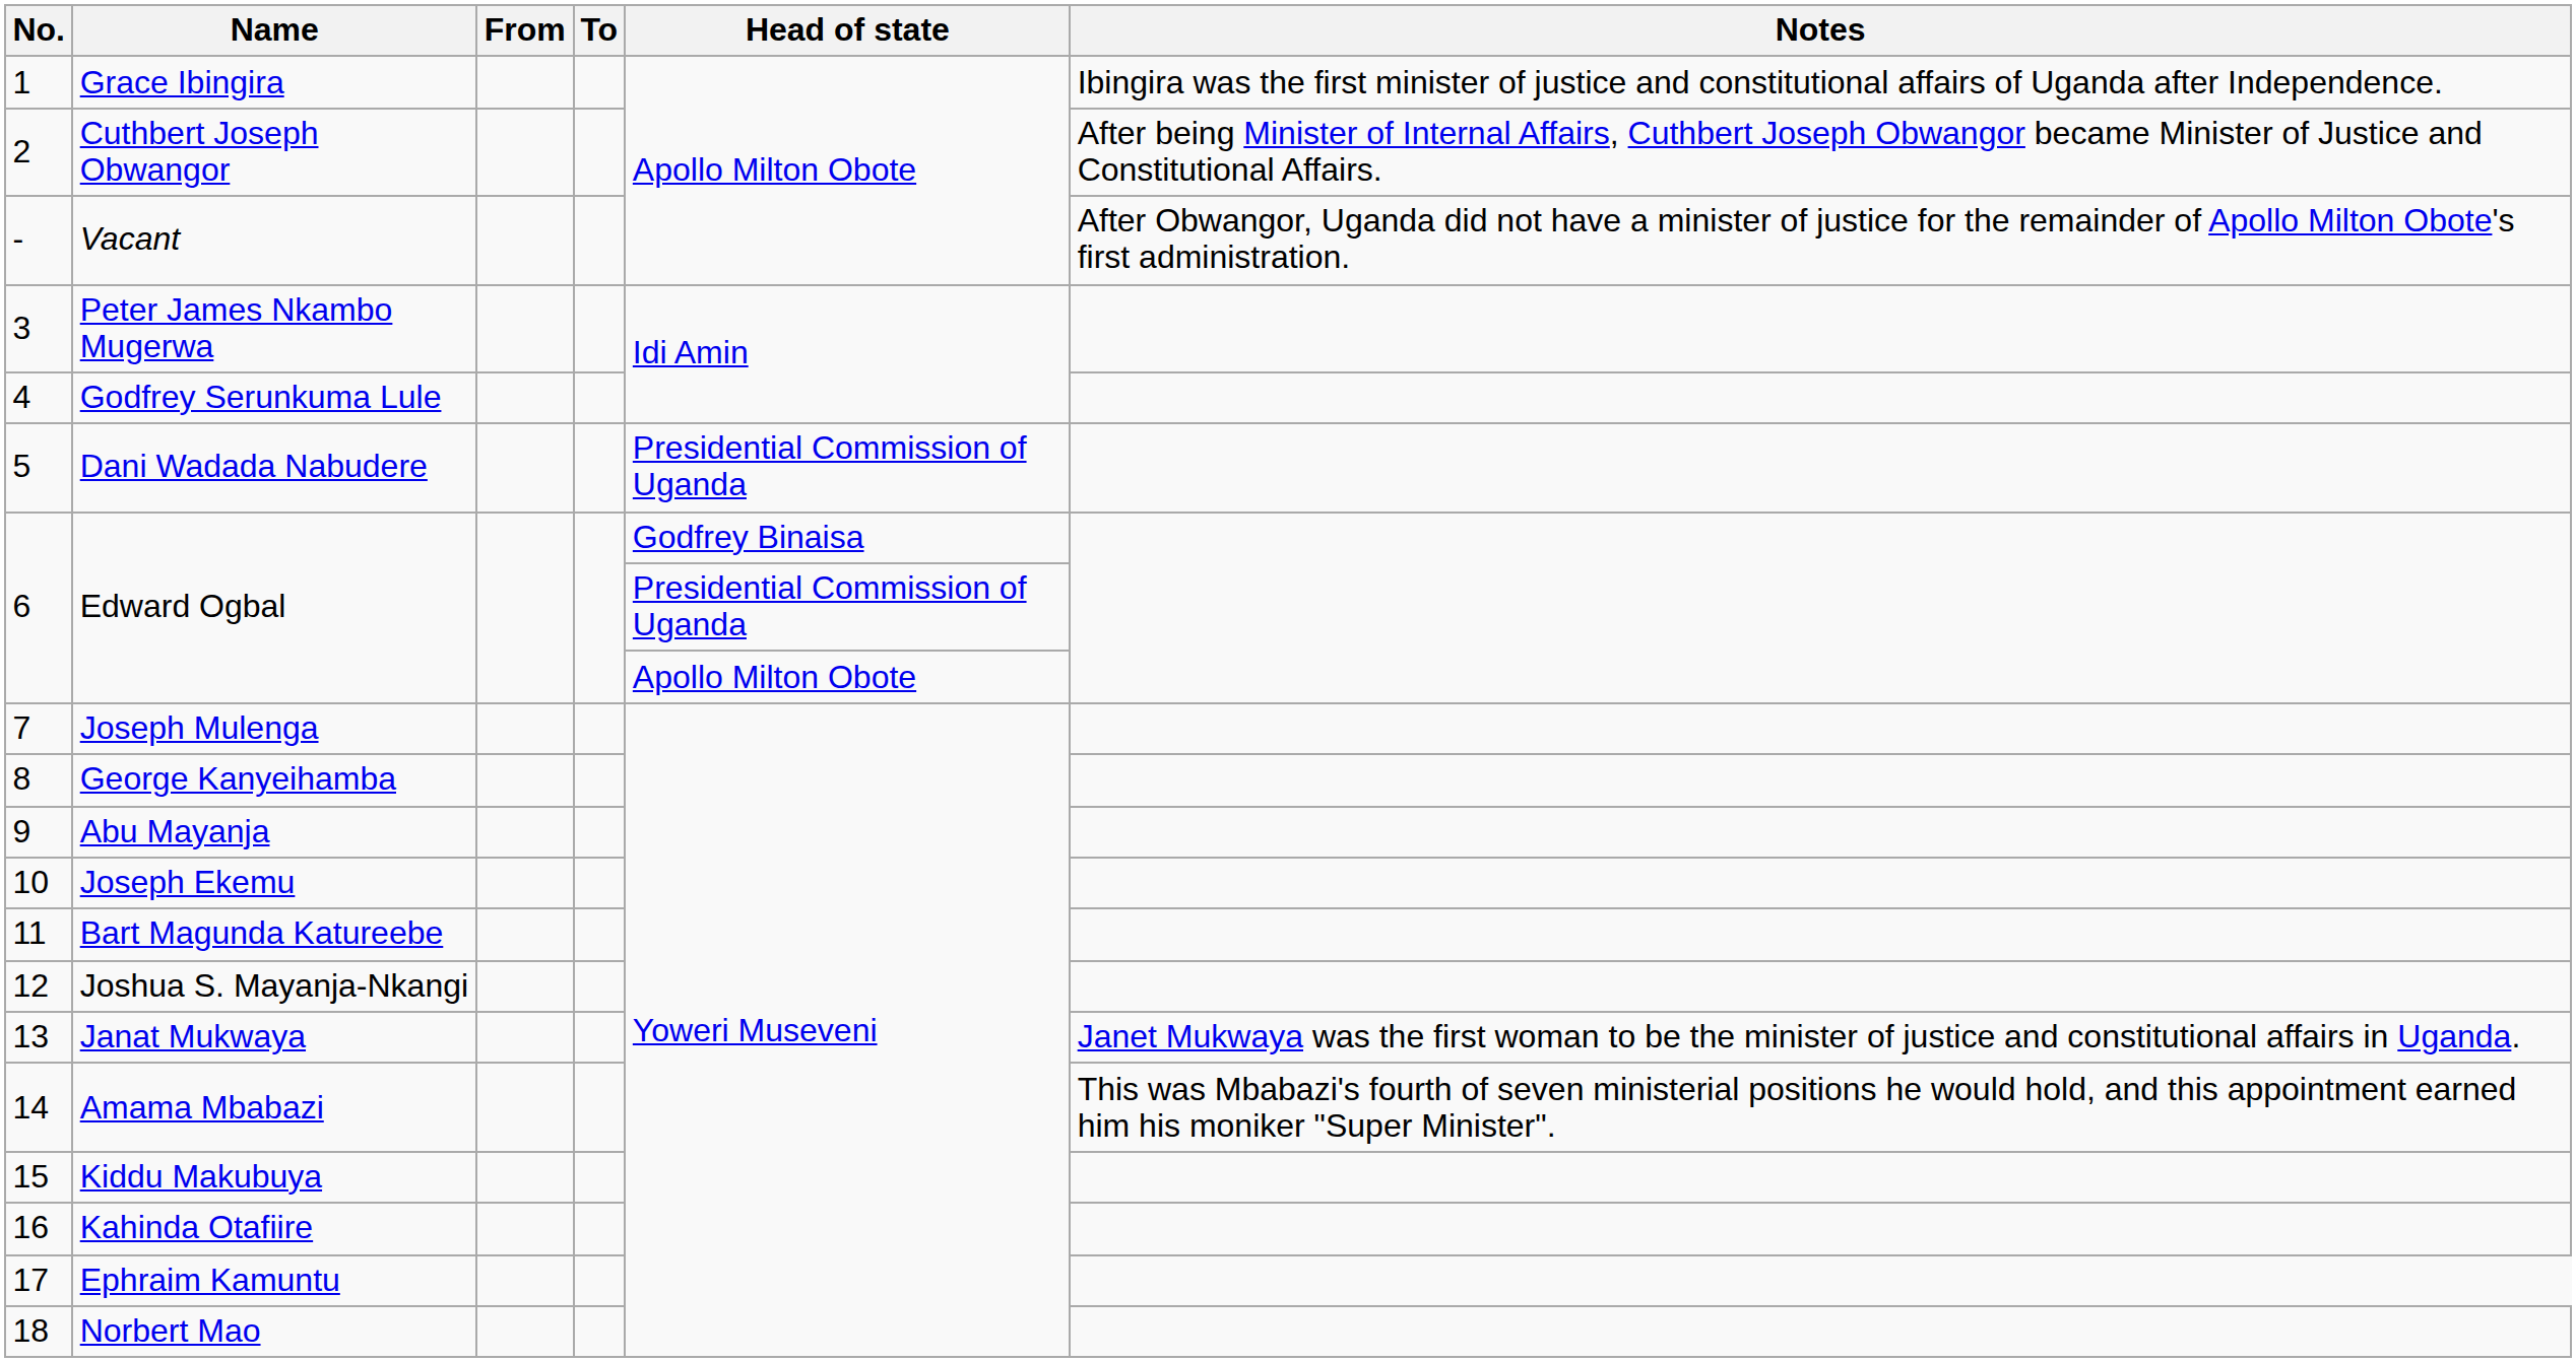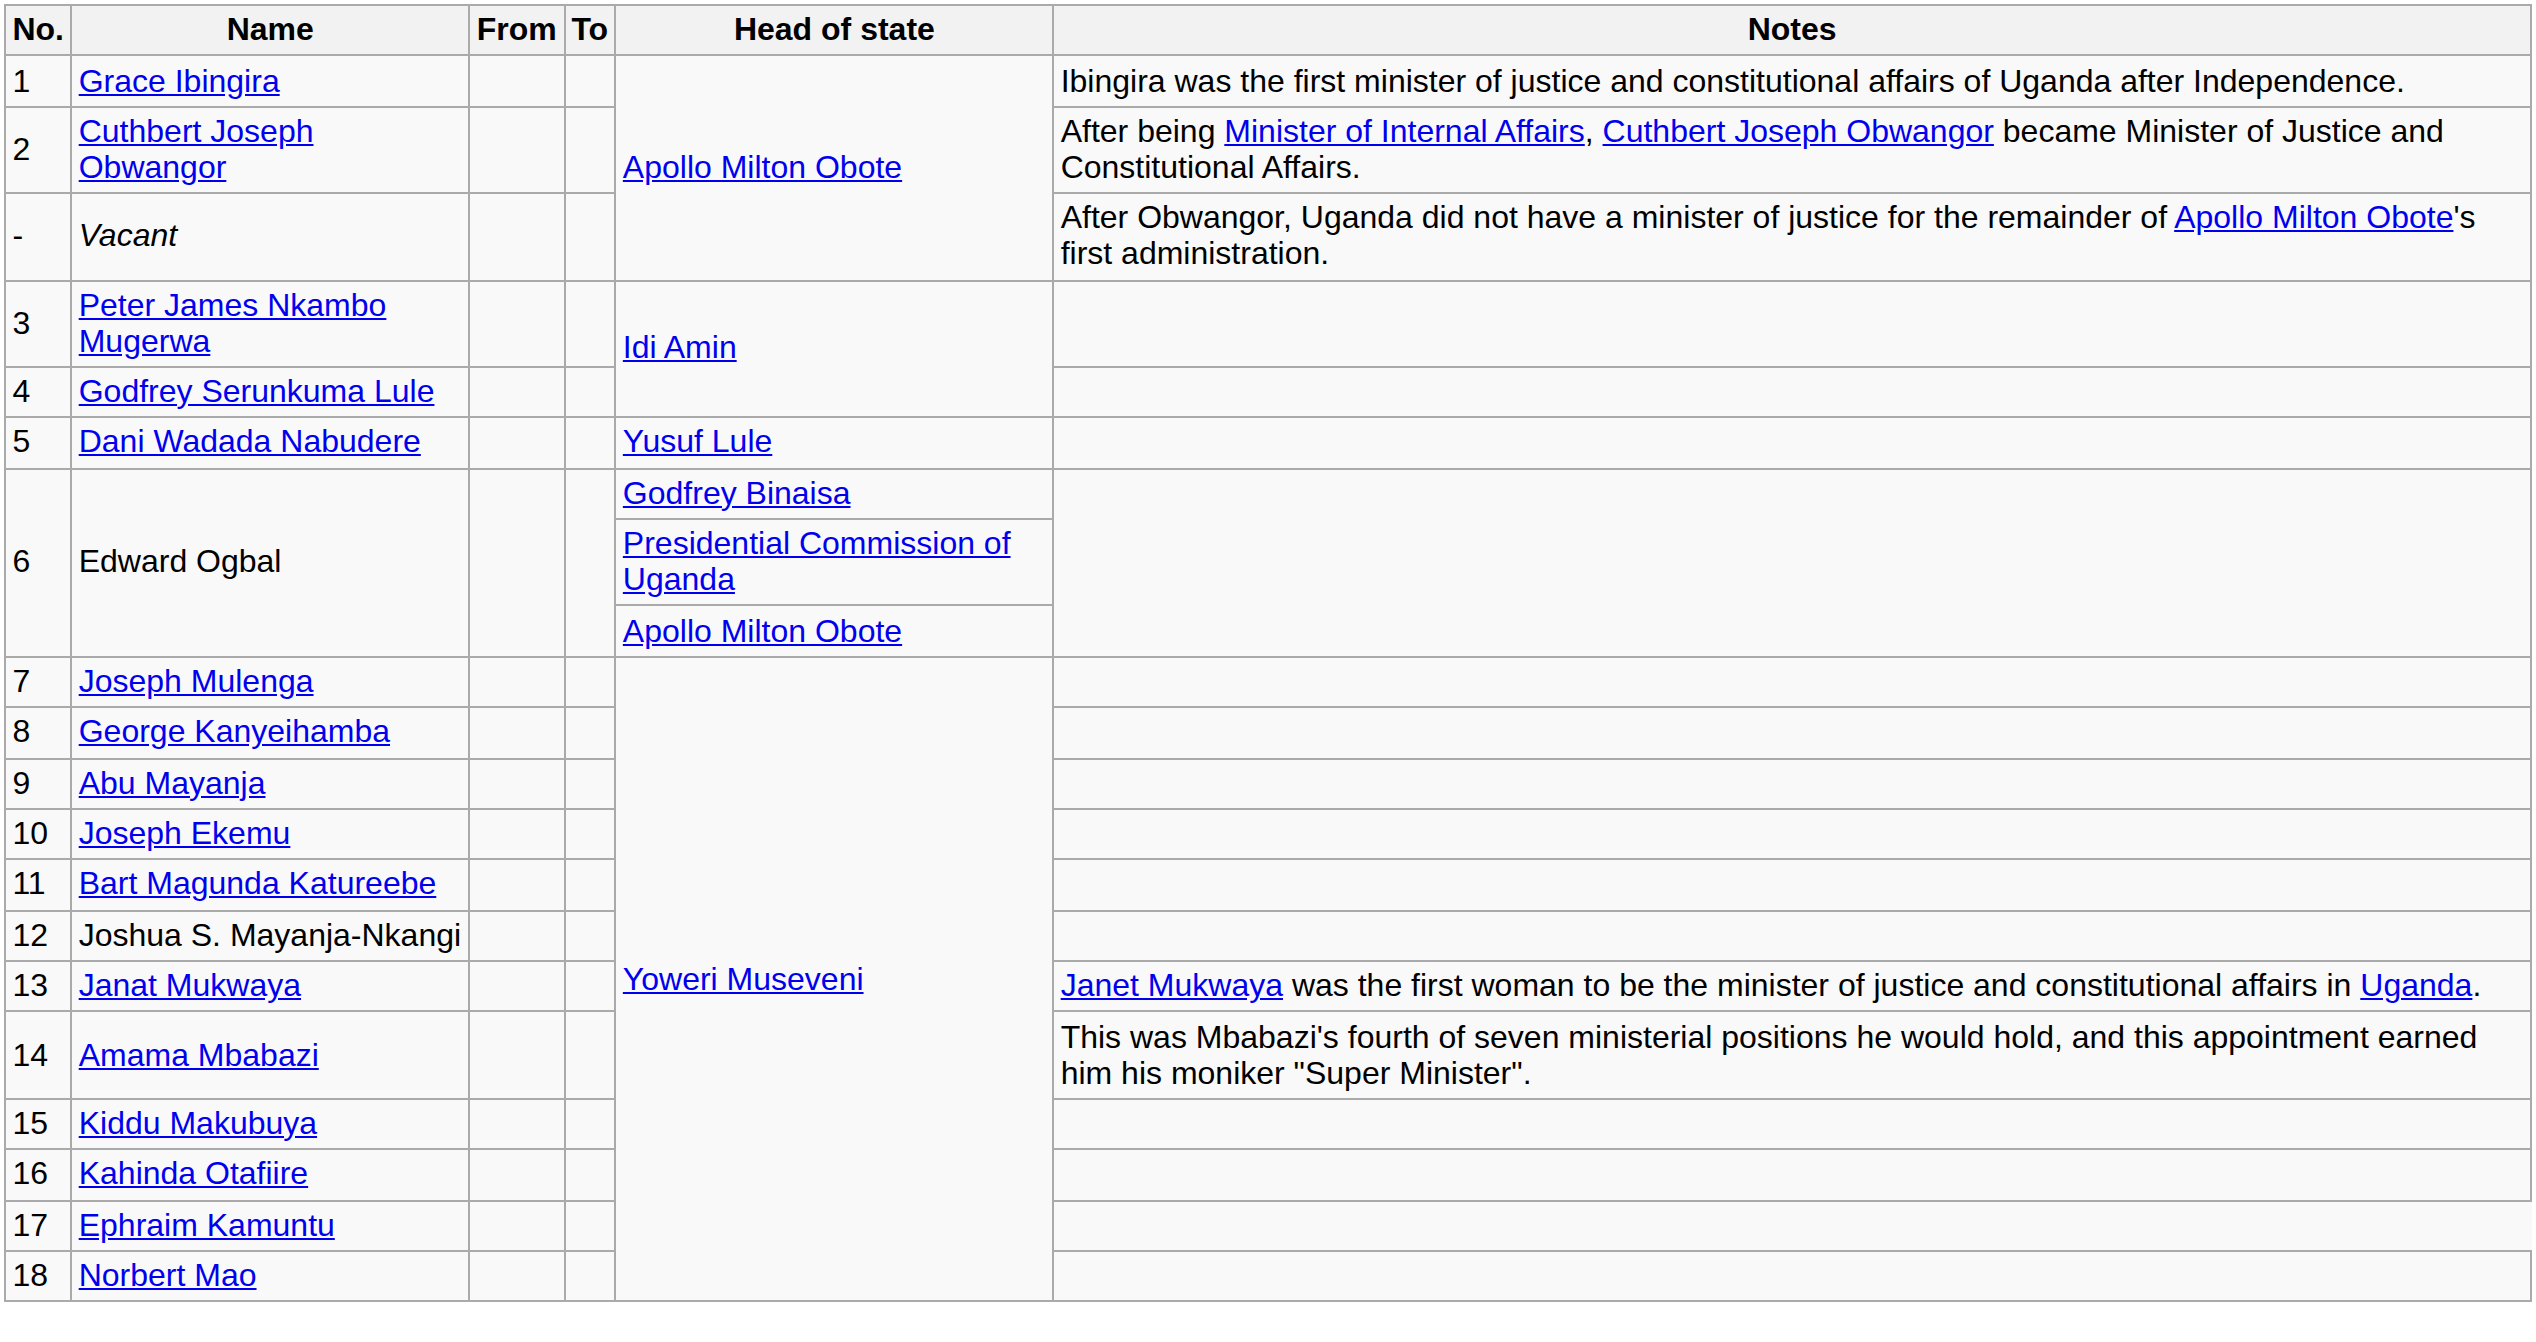 <table class="wikitable sortable" style="margin-left: auto; margin-right: auto; border: none;">
 <tr>
 <th>No.</th>
 <th>Name</th>
 <th>From</th>
 <th>To</th>
 <th>Head of state</th>
 <th>Notes</th>
 </tr>
 <tr>
 <td>1</td>
 <td><a href='#'>Grace Ibingira</a></td>
 <td></td>
 <td></td>
 <td rowspan="3"><a href='#'>Apollo Milton Obote</a></td>
 <td>Ibingira was the first minister of justice and constitutional affairs of Uganda after Independence.</td>
 </tr>
 <tr>
 <td>2</td>
 <td><a href='#'>Cuthbert Joseph Obwangor</a></td>
 <td></td>
 <td></td>
 <td>After being <a href='#'>Minister of Internal Affairs</a>, <a href='#'>Cuthbert Joseph Obwangor</a> became Minister of Justice and Constitutional Affairs.</td>
 </tr>
 <tr>
 <td>-</td>
 <td><em>Vacant</em></td>
 <td></td>
 <td></td>
 <td>After Obwangor, Uganda did not have a minister of justice for the remainder of <a href='#'>Apollo Milton Obote</a>'s first administration.</td>
 </tr>
 <tr>
 <td>3</td>
 <td><a href='#'>Peter James Nkambo Mugerwa</a></td>
 <td></td>
 <td></td>
 <td rowspan="2"><a href='#'>Idi Amin</a></td>
 <td></td>
 </tr>
 <tr>
 <td>4</td>
 <td><a href='#'>Godfrey Serunkuma Lule</a></td>
 <td></td>
 <td></td>
 <td></td>
 </tr>
 <tr>
 <td>5</td>
 <td><a href='#'>Dani Wadada Nabudere</a></td>
 <td></td>
 <td></td>
-<td><a href='#'>Presidential Commission of Uganda</a></td>
+<td><a href='#'>Yusuf Lule</a></td>
 <td></td>
 </tr>
 <tr>
 <td rowspan="3">6</td>
 <td rowspan="3">Edward Ogbal</td>
 <td rowspan="3"></td>
 <td rowspan="3"></td>
 <td><a href='#'>Godfrey Binaisa</a></td>
 <td rowspan="3"></td>
 </tr>
 <tr>
 <td><a href='#'>Presidential Commission of Uganda</a></td>
 </tr>
 <tr>
 <td><a href='#'>Apollo Milton Obote</a></td>
 </tr>
 <tr>
 <td>7</td>
 <td><a href='#'>Joseph Mulenga</a></td>
 <td></td>
 <td></td>
 <td rowspan="12"><a href='#'>Yoweri Museveni</a></td>
 <td></td>
 </tr>
 <tr>
 <td>8</td>
 <td><a href='#'>George Kanyeihamba</a></td>
 <td></td>
 <td></td>
 <td></td>
 </tr>
 <tr>
 <td>9</td>
 <td><a href='#'>Abu Mayanja</a></td>
 <td></td>
 <td></td>
 <td></td>
 </tr>
 <tr>
 <td>10</td>
 <td><a href='#'>Joseph Ekemu</a></td>
 <td></td>
 <td></td>
 <td></td>
 </tr>
 <tr>
 <td>11</td>
 <td><a href='#'>Bart Magunda Katureebe</a></td>
 <td></td>
 <td></td>
 <td></td>
 </tr>
 <tr>
 <td>12</td>
 <td>Joshua S. Mayanja-Nkangi</td>
 <td></td>
 <td></td>
 <td></td>
 </tr>
 <tr>
 <td>13</td>
 <td><a href='#'>Janat Mukwaya</a></td>
 <td></td>
 <td></td>
 <td><a href='#'>Janet Mukwaya</a> was the first woman to be the minister of justice and constitutional affairs in <a href='#'>Uganda</a>.</td>
 </tr>
 <tr>
 <td>14</td>
 <td><a href='#'>Amama Mbabazi</a></td>
 <td></td>
 <td></td>
 <td>This was Mbabazi's fourth of seven ministerial positions he would hold, and this appointment earned him his moniker "Super Minister".</td>
 </tr>
 <tr>
 <td>15</td>
 <td><a href='#'>Kiddu Makubuya</a></td>
 <td></td>
 <td></td>
 <td></td>
 </tr>
 <tr>
 <td>16</td>
 <td><a href='#'>Kahinda Otafiire</a></td>
 <td></td>
 <td></td>
 <td></td>
 </tr>
 <tr>
 <td>17</td>
 <td><a href='#'>Ephraim Kamuntu</a></td>
 <td></td>
 <td></td>
 </tr>
 <tr>
 <td>18</td>
 <td><a href='#'>Norbert Mao</a></td>
 <td></td>
 <td></td>
 <td></td>
 </tr>
 <tr>
 </tr>
 </table>
